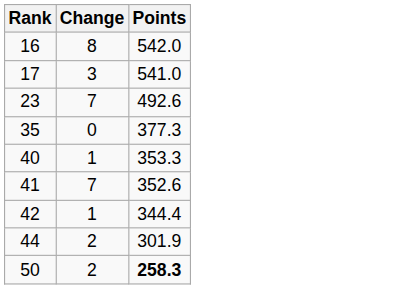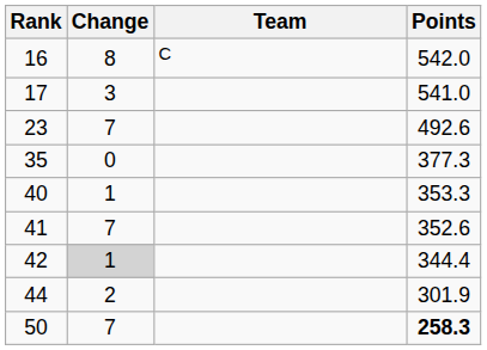 <table class=wikitable style="text-align:center;">
 <tr>
 <th>Rank</th>
 <th>Change</th>
+<th width=185>Team</th>
 <th>Points</th>
 </tr>
 <tr>
 <td>16</td>
 <td> 8</td>
+<td align=left><sup>C</sup></td>
 <td>542.0</td>
 </tr>
 <tr>
 <td>17</td>
 <td> 3</td>
+<td align=left></td>
 <td>541.0</td>
 </tr>
 <tr>
 <td>23</td>
 <td> 7</td>
+<td align=left></td>
 <td>492.6</td>
 </tr>
 <tr>
 <td>35</td>
 <td> 0</td>
+<td align=left></td>
 <td>377.3</td>
 </tr>
 <tr>
 <td>40</td>
 <td> 1</td>
+<td align=left></td>
 <td>353.3</td>
 </tr>
 <tr>
 <td>41</td>
 <td> 7</td>
+<td align=left></td>
 <td>352.6</td>
 </tr>
 <tr>
 <td>42</td>
-<td> 1</td>
+<td style="background: lightgrey;"> 1</td>
+<td align=left></td>
 <td>344.4</td>
 </tr>
 <tr>
 <td>44</td>
 <td> 2</td>
+<td align=left></td>
 <td>301.9</td>
 </tr>
 <tr>
 <td>50</td>
-<td> 2</td>
+<td> 7</td>
+<td align=left></td>
 <td><strong>258.3</strong></td>
 </tr>
 </table>
